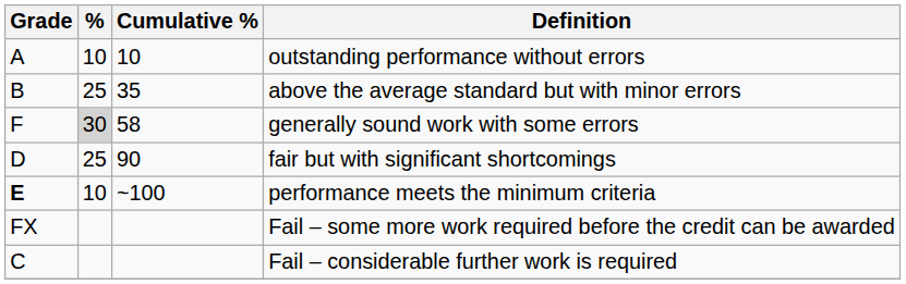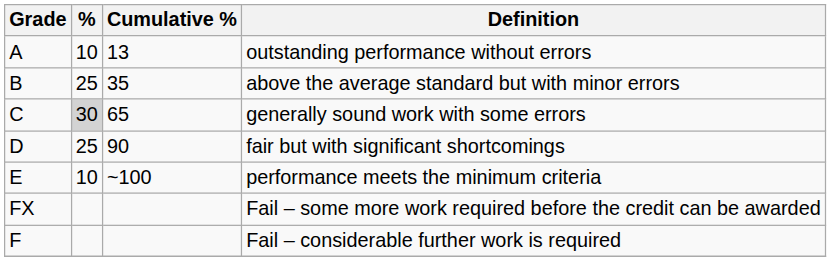 <table class="wikitable">
 <tr>
 <th>Grade</th>
 <th>%</th>
 <th>Cumulative %</th>
 <th>Definition</th>
 </tr>
 <tr>
 <td>A</td>
 <td>10</td>
-<td>10</td>
+<td>13</td>
 <td>outstanding performance without errors</td>
 </tr>
 <tr>
 <td>B</td>
 <td>25</td>
 <td>35</td>
 <td>above the average standard but with minor errors</td>
 </tr>
 <tr>
-<td>F</td>
+<td>C</td>
 <td style="background: lightgrey;">30</td>
-<td>58</td>
+<td>65</td>
 <td>generally sound work with some errors</td>
 </tr>
 <tr>
 <td>D</td>
 <td>25</td>
 <td>90</td>
 <td>fair but with significant shortcomings</td>
 </tr>
 <tr>
-<td><strong>E</strong></td>
+<td>E</td>
 <td>10</td>
 <td>~100</td>
 <td>performance meets the minimum criteria</td>
 </tr>
 <tr>
 <td>FX</td>
 <td></td>
 <td></td>
 <td>Fail – some more work required before the credit can be awarded</td>
 </tr>
 <tr>
-<td>C</td>
+<td>F</td>
 <td></td>
 <td></td>
 <td>Fail – considerable further work is required</td>
 </tr>
 <tr>
 </tr>
 </table>
